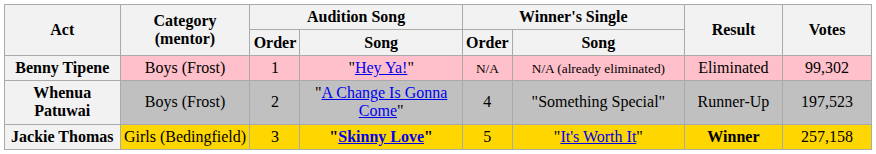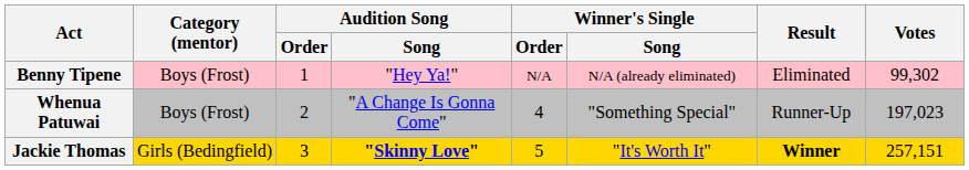 <table class="wikitable plainrowheaders" style="text-align:center;">
 <tr>
 <th scope="col" style="width:10em;" rowspan=2>Act</th>
 <th scope="col" style="width:10em;" rowspan=2>Category (mentor)</th>
 <th colspan=2>Audition Song</th>
 <th colspan=2>Winner's Single</th>
 <th scope="col" style="width:7em;" rowspan=2>Result</th>
 <th scope="col" style="width:7em;" rowspan=2>Votes</th>
 </tr>
 <tr>
 <th scope="col">Order</th>
 <th scope="col" style="width:16em;">Song</th>
 <th scope="col">Order</th>
 <th scope="col" style="width:16em;">Song</th>
 </tr>
 <tr style="background:pink;">
 <th scope="row">Benny Tipene</th>
 <td>Boys (Frost)</td>
 <td>1</td>
 <td>"<a href='#'>Hey Ya!</a>"</td>
 <td><small>N/A</small></td>
 <td><small>N/A (already eliminated)</small></td>
 <td>Eliminated</td>
 <td>99,302</td>
 </tr>
 <tr style="background:silver">
 <th scope="row">Whenua Patuwai</th>
 <td>Boys (Frost)</td>
 <td>2</td>
 <td>"<a href='#'>A Change Is Gonna Come</a>"</td>
 <td>4</td>
 <td>"Something Special"</td>
 <td>Runner-Up</td>
-<td>197,523</td>
+<td>197,023</td>
 </tr>
 <tr style="background:gold">
 <th scope="row">Jackie Thomas</th>
 <td>Girls (Bedingfield)</td>
 <td>3</td>
 <td><strong>"<a href='#'>Skinny Love</a>"</strong></td>
 <td>5</td>
 <td>"<a href='#'>It's Worth It</a>"</td>
 <td><strong>Winner</strong></td>
-<td>257,158</td>
+<td>257,151</td>
 </tr>
 <tr>
 </tr>
 </table>
